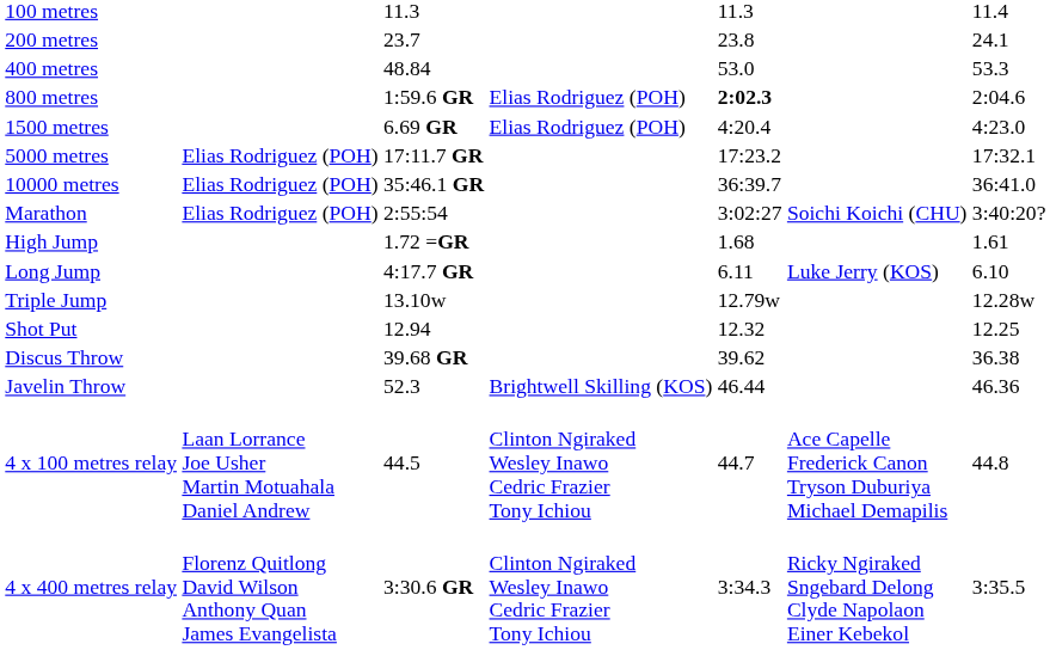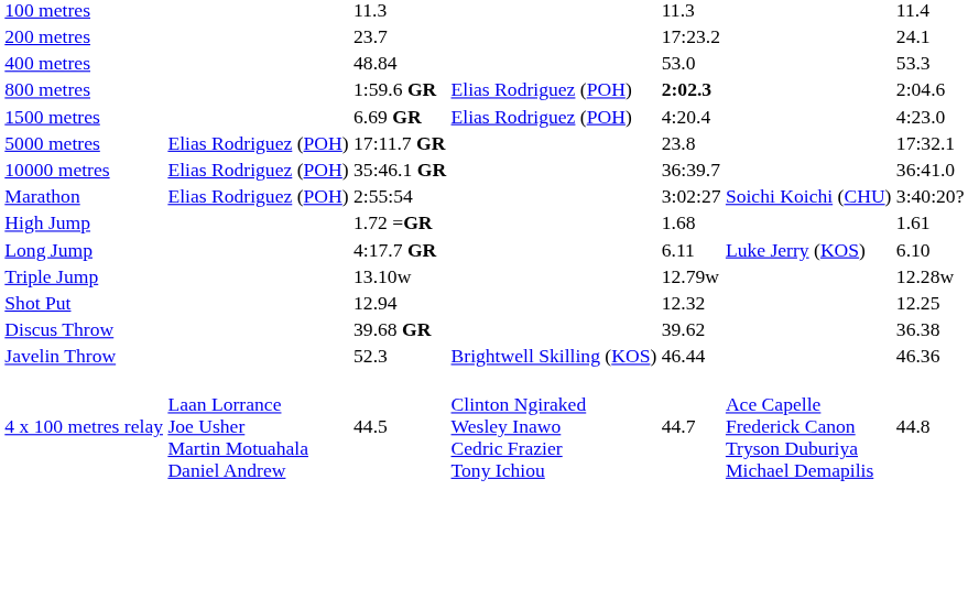 <table>
 <tr>
 <td><a href='#'>100 metres</a></td>
 <td></td>
 <td>11.3</td>
 <td></td>
 <td>11.3</td>
 <td></td>
 <td>11.4</td>
 </tr>
 <tr>
 <td><a href='#'>200 metres</a></td>
 <td></td>
 <td>23.7</td>
 <td></td>
-<td>23.8</td>
+<td>17:23.2</td>
 <td></td>
 <td>24.1</td>
 </tr>
 <tr>
 <td><a href='#'>400 metres</a></td>
 <td></td>
 <td>48.84</td>
 <td></td>
 <td>53.0</td>
 <td></td>
 <td>53.3</td>
 </tr>
 <tr>
 <td><a href='#'>800 metres</a></td>
 <td></td>
 <td>1:59.6 <strong>GR</strong></td>
 <td> <a href='#'>Elias Rodriguez</a> (<a href='#'>POH</a>)</td>
 <td><strong>2:02.3</strong></td>
 <td></td>
 <td>2:04.6</td>
 </tr>
 <tr>
 <td><a href='#'>1500 metres</a></td>
 <td></td>
 <td>6.69 <strong>GR</strong></td>
 <td> <a href='#'>Elias Rodriguez</a> (<a href='#'>POH</a>)</td>
 <td>4:20.4</td>
 <td></td>
 <td>4:23.0</td>
 </tr>
 <tr>
 <td><a href='#'>5000 metres</a></td>
 <td> <a href='#'>Elias Rodriguez</a> (<a href='#'>POH</a>)</td>
 <td>17:11.7 <strong>GR</strong></td>
 <td></td>
-<td>17:23.2</td>
+<td>23.8</td>
 <td></td>
 <td>17:32.1</td>
 </tr>
 <tr>
 <td><a href='#'>10000 metres</a></td>
 <td> <a href='#'>Elias Rodriguez</a> (<a href='#'>POH</a>)</td>
 <td>35:46.1 <strong>GR</strong></td>
 <td></td>
 <td>36:39.7</td>
 <td></td>
 <td>36:41.0</td>
 </tr>
 <tr>
 <td><a href='#'>Marathon</a></td>
 <td> <a href='#'>Elias Rodriguez</a> (<a href='#'>POH</a>)</td>
 <td>2:55:54</td>
 <td></td>
 <td>3:02:27</td>
 <td> <a href='#'>Soichi Koichi</a> (<a href='#'>CHU</a>)</td>
 <td>3:40:20?</td>
 </tr>
 <tr>
 <td><a href='#'>High Jump</a></td>
 <td></td>
 <td>1.72 =<strong>GR</strong></td>
 <td></td>
 <td>1.68</td>
 <td></td>
 <td>1.61</td>
 </tr>
 <tr>
 <td><a href='#'>Long Jump</a></td>
 <td></td>
 <td>4:17.7 <strong>GR</strong></td>
 <td></td>
 <td>6.11</td>
 <td> <a href='#'>Luke Jerry</a> (<a href='#'>KOS</a>)</td>
 <td>6.10</td>
 </tr>
 <tr>
 <td><a href='#'>Triple Jump</a></td>
 <td></td>
 <td>13.10w</td>
 <td></td>
 <td>12.79w</td>
 <td></td>
 <td>12.28w</td>
 </tr>
 <tr>
 <td><a href='#'>Shot Put</a></td>
 <td></td>
 <td>12.94</td>
 <td></td>
 <td>12.32</td>
 <td></td>
 <td>12.25</td>
 </tr>
 <tr>
 <td><a href='#'>Discus Throw</a></td>
 <td></td>
 <td>39.68 <strong>GR</strong></td>
 <td></td>
 <td>39.62</td>
 <td></td>
 <td>36.38</td>
 </tr>
 <tr>
 <td><a href='#'>Javelin Throw</a></td>
 <td></td>
 <td>52.3</td>
 <td> <a href='#'>Brightwell Skilling</a> (<a href='#'>KOS</a>)</td>
 <td>46.44</td>
 <td></td>
 <td>46.36</td>
 </tr>
 <tr>
 <td><a href='#'>4 x 100 metres relay</a></td>
 <td> <br> <a href='#'>Laan Lorrance</a>  <br> <a href='#'>Joe Usher</a>  <br> <a href='#'>Martin Motuahala</a>  <br> <a href='#'>Daniel Andrew</a></td>
 <td>44.5</td>
 <td> <br> <a href='#'>Clinton Ngiraked</a>  <br> <a href='#'>Wesley Inawo</a>  <br> <a href='#'>Cedric Frazier</a>  <br> <a href='#'>Tony Ichiou</a></td>
 <td>44.7</td>
 <td> <br> <a href='#'>Ace Capelle</a>  <br> <a href='#'>Frederick Canon</a>  <br> <a href='#'>Tryson Duburiya</a>  <br> <a href='#'>Michael Demapilis</a></td>
 <td>44.8</td>
 </tr>
-<tr>
-<td><a href='#'>4 x 400 metres relay</a></td>
-<td> <br> <a href='#'>Florenz Quitlong</a>  <br> <a href='#'>David Wilson</a>  <br> <a href='#'>Anthony Quan</a>  <br> <a href='#'>James Evangelista</a></td>
-<td>3:30.6 <strong>GR</strong></td>
-<td> <br> <a href='#'>Clinton Ngiraked</a>  <br> <a href='#'>Wesley Inawo</a>  <br> <a href='#'>Cedric Frazier</a>  <br> <a href='#'>Tony Ichiou</a></td>
-<td>3:34.3</td>
-<td> <br> <a href='#'>Ricky Ngiraked</a>  <br> <a href='#'>Sngebard Delong</a>  <br> <a href='#'>Clyde Napolaon</a>  <br> <a href='#'>Einer Kebekol</a></td>
-<td>3:35.5</td>
-</tr>
 </table>
